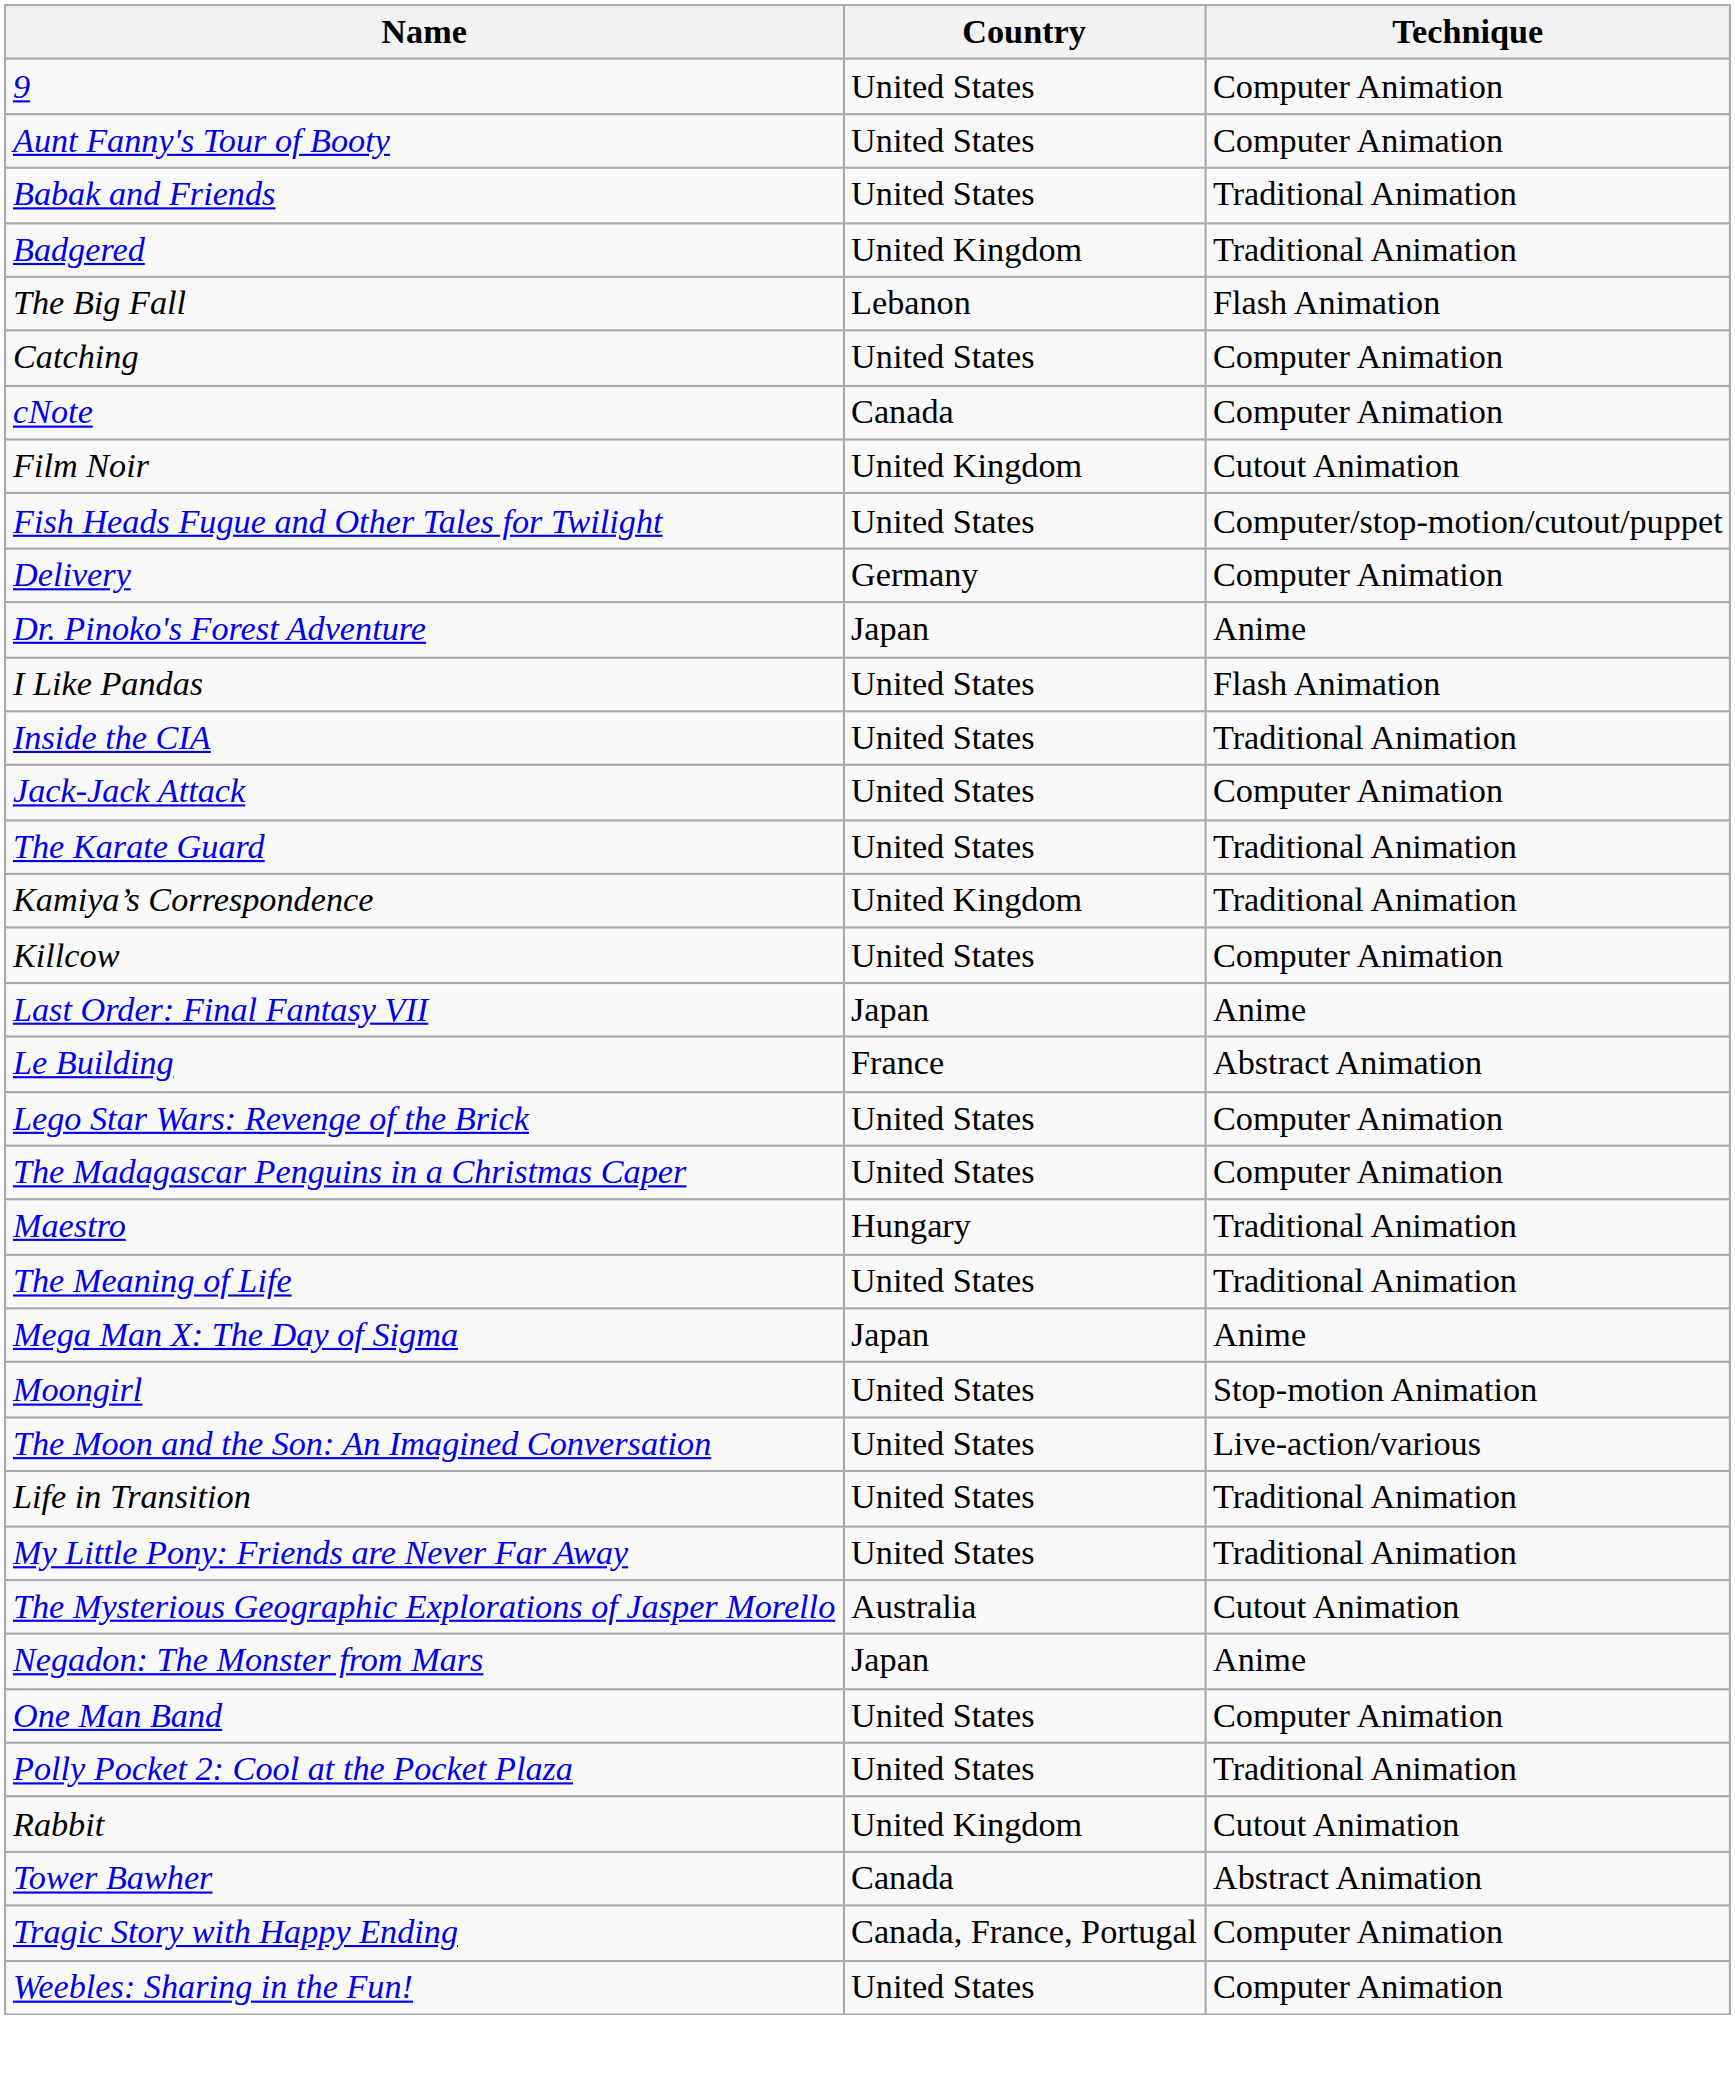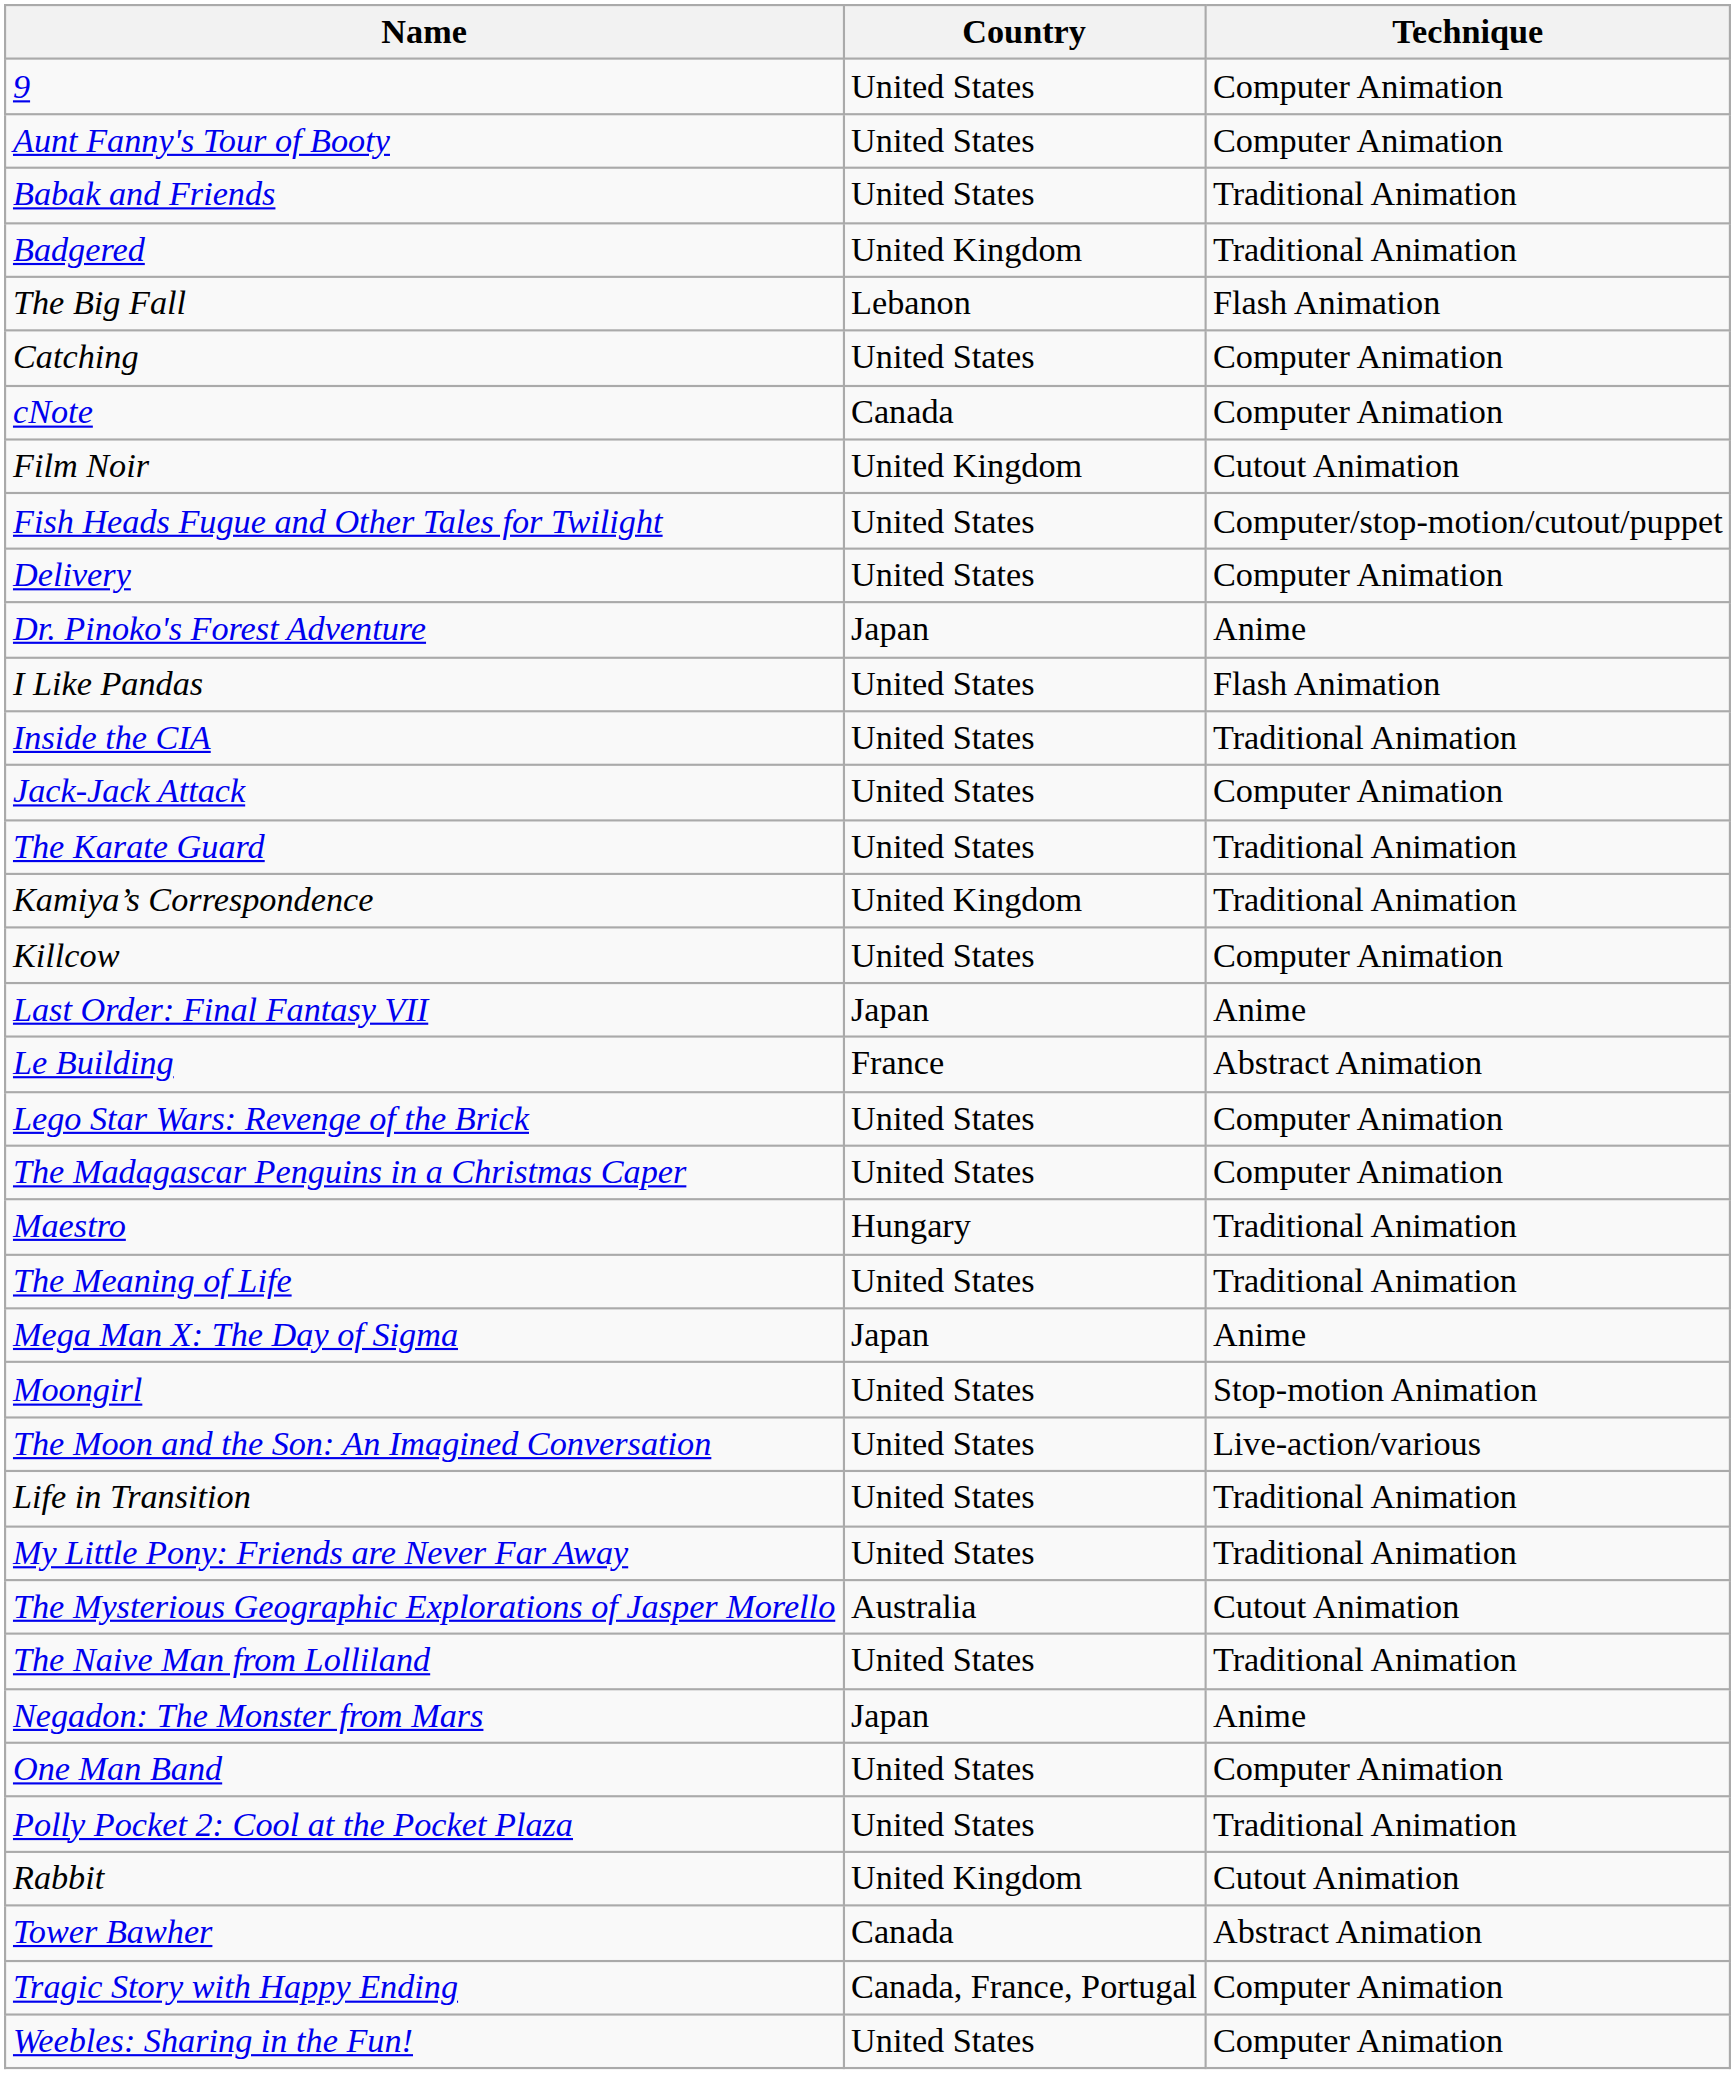 <table class="wikitable sortable">
 <tr>
 <th>Name</th>
 <th>Country</th>
 <th>Technique</th>
 </tr>
 <tr>
 <td><em><a href='#'>9</a></em></td>
 <td>United States</td>
 <td>Computer Animation</td>
 </tr>
 <tr>
 <td><em><a href='#'>Aunt Fanny's Tour of Booty</a></em></td>
 <td>United States</td>
 <td>Computer Animation</td>
 </tr>
 <tr>
 <td><em><a href='#'>Babak and Friends</a></em></td>
 <td>United States</td>
 <td>Traditional Animation</td>
 </tr>
 <tr>
 <td><em><a href='#'>Badgered</a></em></td>
 <td>United Kingdom</td>
 <td>Traditional Animation</td>
 </tr>
 <tr>
 <td><em>The Big Fall</em></td>
 <td>Lebanon</td>
 <td>Flash Animation</td>
 </tr>
 <tr>
 <td><em>Catching</em></td>
 <td>United States</td>
 <td>Computer Animation</td>
 </tr>
 <tr>
 <td><em><a href='#'>cNote</a></em></td>
 <td>Canada</td>
 <td>Computer Animation</td>
 </tr>
 <tr>
 <td><em>Film Noir</em></td>
 <td>United Kingdom</td>
 <td>Cutout Animation</td>
 </tr>
 <tr>
 <td><em><a href='#'>Fish Heads Fugue and Other Tales for Twilight</a></em></td>
 <td>United States</td>
 <td>Computer/stop-motion/cutout/puppet</td>
 </tr>
 <tr>
 <td><em><a href='#'>Delivery</a></em></td>
-<td>Germany</td>
+<td>United States</td>
 <td>Computer Animation</td>
 </tr>
 <tr>
 <td><em><a href='#'>Dr. Pinoko's Forest Adventure</a></em></td>
 <td>Japan</td>
 <td>Anime</td>
 </tr>
 <tr>
 <td><em>I Like Pandas</em></td>
 <td>United States</td>
 <td>Flash Animation</td>
 </tr>
 <tr>
 <td><em><a href='#'>Inside the CIA</a></em></td>
 <td>United States</td>
 <td>Traditional Animation</td>
 </tr>
 <tr>
 <td><em><a href='#'>Jack-Jack Attack</a></em></td>
 <td>United States</td>
 <td>Computer Animation</td>
 </tr>
 <tr>
 <td><em><a href='#'>The Karate Guard</a></em></td>
 <td>United States</td>
 <td>Traditional Animation</td>
 </tr>
 <tr>
 <td><em>Kamiya’s Correspondence</em></td>
 <td>United Kingdom</td>
 <td>Traditional Animation</td>
 </tr>
 <tr>
 <td><em>Killcow</em></td>
 <td>United States</td>
 <td>Computer Animation</td>
 </tr>
 <tr>
 <td><em><a href='#'>Last Order: Final Fantasy VII</a></em></td>
 <td>Japan</td>
 <td>Anime</td>
 </tr>
 <tr>
 <td><em><a href='#'>Le Building</a></em></td>
 <td>France</td>
 <td>Abstract Animation</td>
 </tr>
 <tr>
 <td><em><a href='#'>Lego Star Wars: Revenge of the Brick</a></em></td>
 <td>United States</td>
 <td>Computer Animation</td>
 </tr>
 <tr>
 <td><em><a href='#'>The Madagascar Penguins in a Christmas Caper</a></em></td>
 <td>United States</td>
 <td>Computer Animation</td>
 </tr>
 <tr>
 <td><em><a href='#'>Maestro</a></em></td>
 <td>Hungary</td>
 <td>Traditional Animation</td>
 </tr>
 <tr>
 <td><em><a href='#'>The Meaning of Life</a></em></td>
 <td>United States</td>
 <td>Traditional Animation</td>
 </tr>
 <tr>
 <td><em><a href='#'>Mega Man X: The Day of Sigma</a></em></td>
 <td>Japan</td>
 <td>Anime</td>
 </tr>
 <tr>
 <td><em><a href='#'>Moongirl</a></em></td>
 <td>United States</td>
 <td>Stop-motion Animation</td>
 </tr>
 <tr>
 <td><em><a href='#'>The Moon and the Son: An Imagined Conversation</a></em></td>
 <td>United States</td>
 <td>Live-action/various</td>
 </tr>
 <tr>
 <td><em>Life in Transition</em></td>
 <td>United States</td>
 <td>Traditional Animation</td>
 </tr>
 <tr>
 <td><em><a href='#'>My Little Pony: Friends are Never Far Away</a></em></td>
 <td>United States</td>
 <td>Traditional Animation</td>
 </tr>
 <tr>
 <td><em><a href='#'>The Mysterious Geographic Explorations of Jasper Morello</a></em></td>
 <td>Australia</td>
 <td>Cutout Animation</td>
 </tr>
 <tr>
+<td><em><a href='#'>The Naive Man from Lolliland</a></em></td>
+<td>United States</td>
+<td>Traditional Animation</td>
+</tr>
+<tr>
 <td><em><a href='#'>Negadon: The Monster from Mars</a></em></td>
 <td>Japan</td>
 <td>Anime</td>
 </tr>
 <tr>
 <td><em><a href='#'>One Man Band</a></em></td>
 <td>United States</td>
 <td>Computer Animation</td>
 </tr>
 <tr>
 <td><em><a href='#'>Polly Pocket 2: Cool at the Pocket Plaza</a></em></td>
 <td>United States</td>
 <td>Traditional Animation</td>
 </tr>
 <tr>
 <td><em>Rabbit</em></td>
 <td>United Kingdom</td>
 <td>Cutout Animation</td>
 </tr>
 <tr>
 <td><em><a href='#'>Tower Bawher</a></em></td>
 <td>Canada</td>
 <td>Abstract Animation</td>
 </tr>
 <tr>
 <td><em><a href='#'>Tragic Story with Happy Ending</a></em></td>
 <td>Canada, France, Portugal</td>
 <td>Computer Animation</td>
 </tr>
 <tr>
 <td><em><a href='#'>Weebles: Sharing in the Fun!</a></em></td>
 <td>United States</td>
 <td>Computer Animation</td>
 </tr>
 </table>
